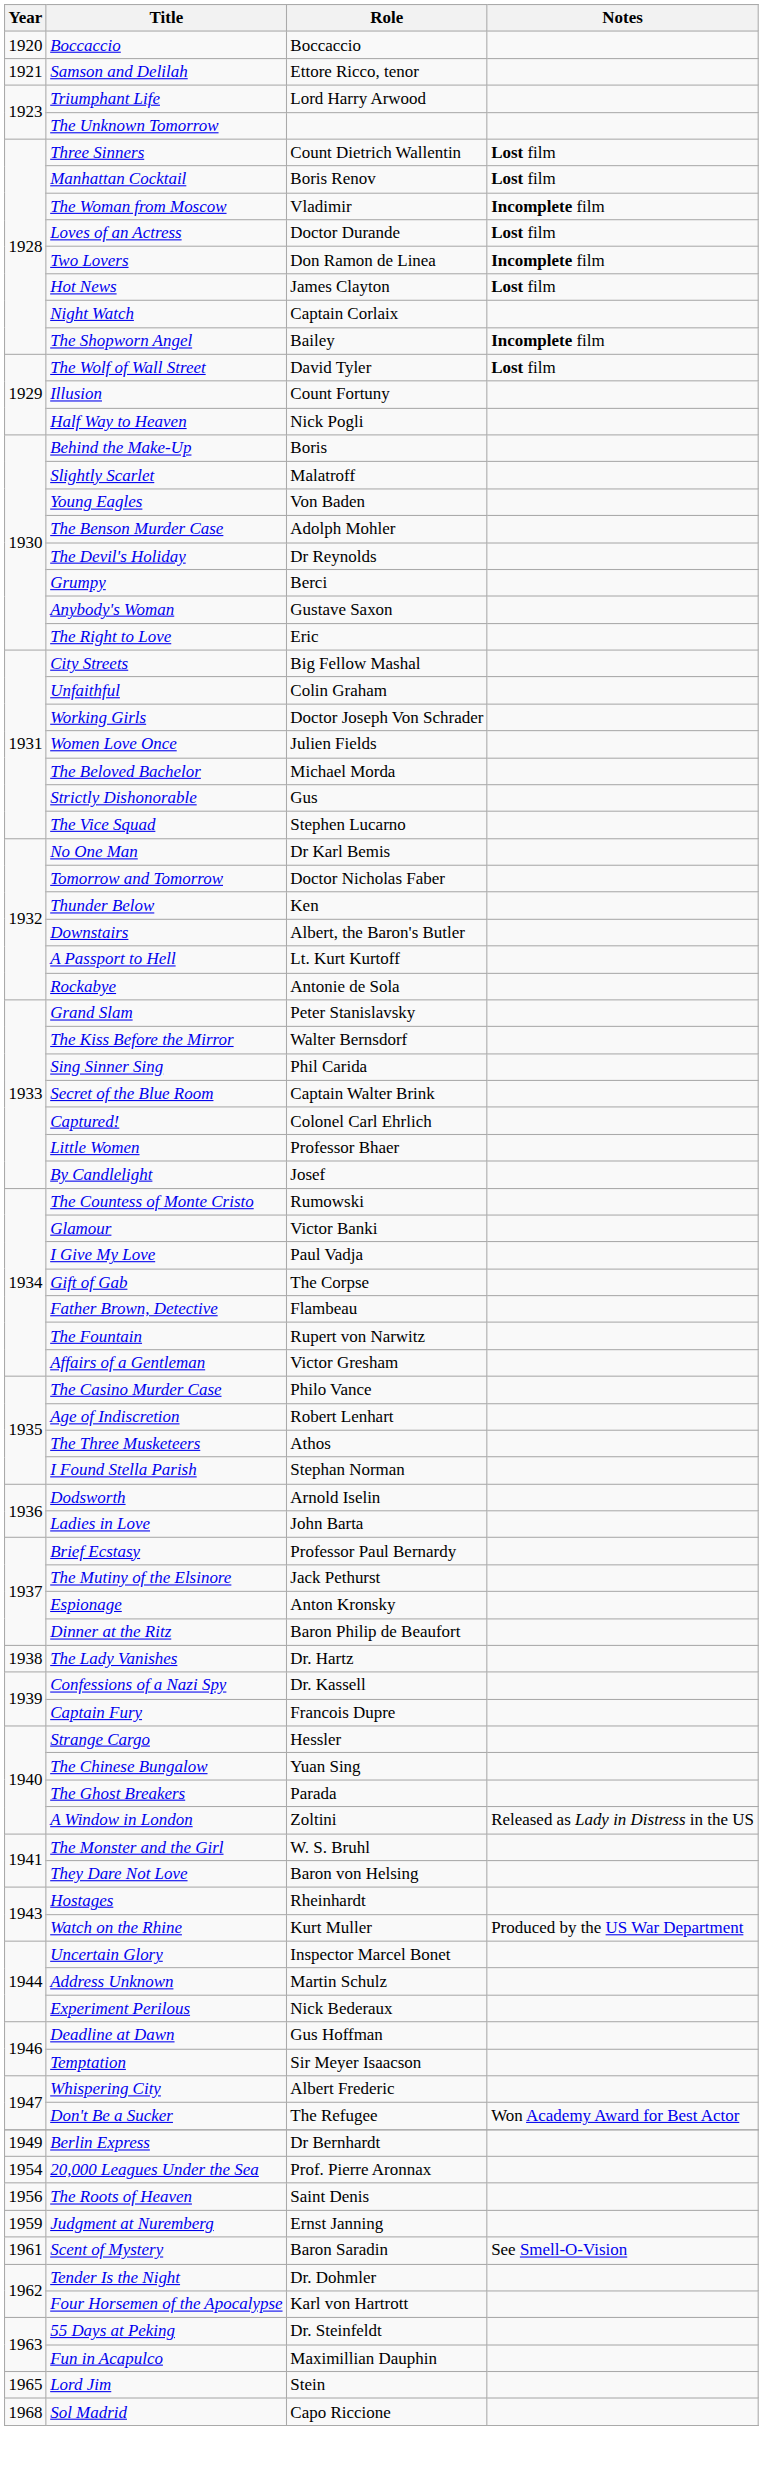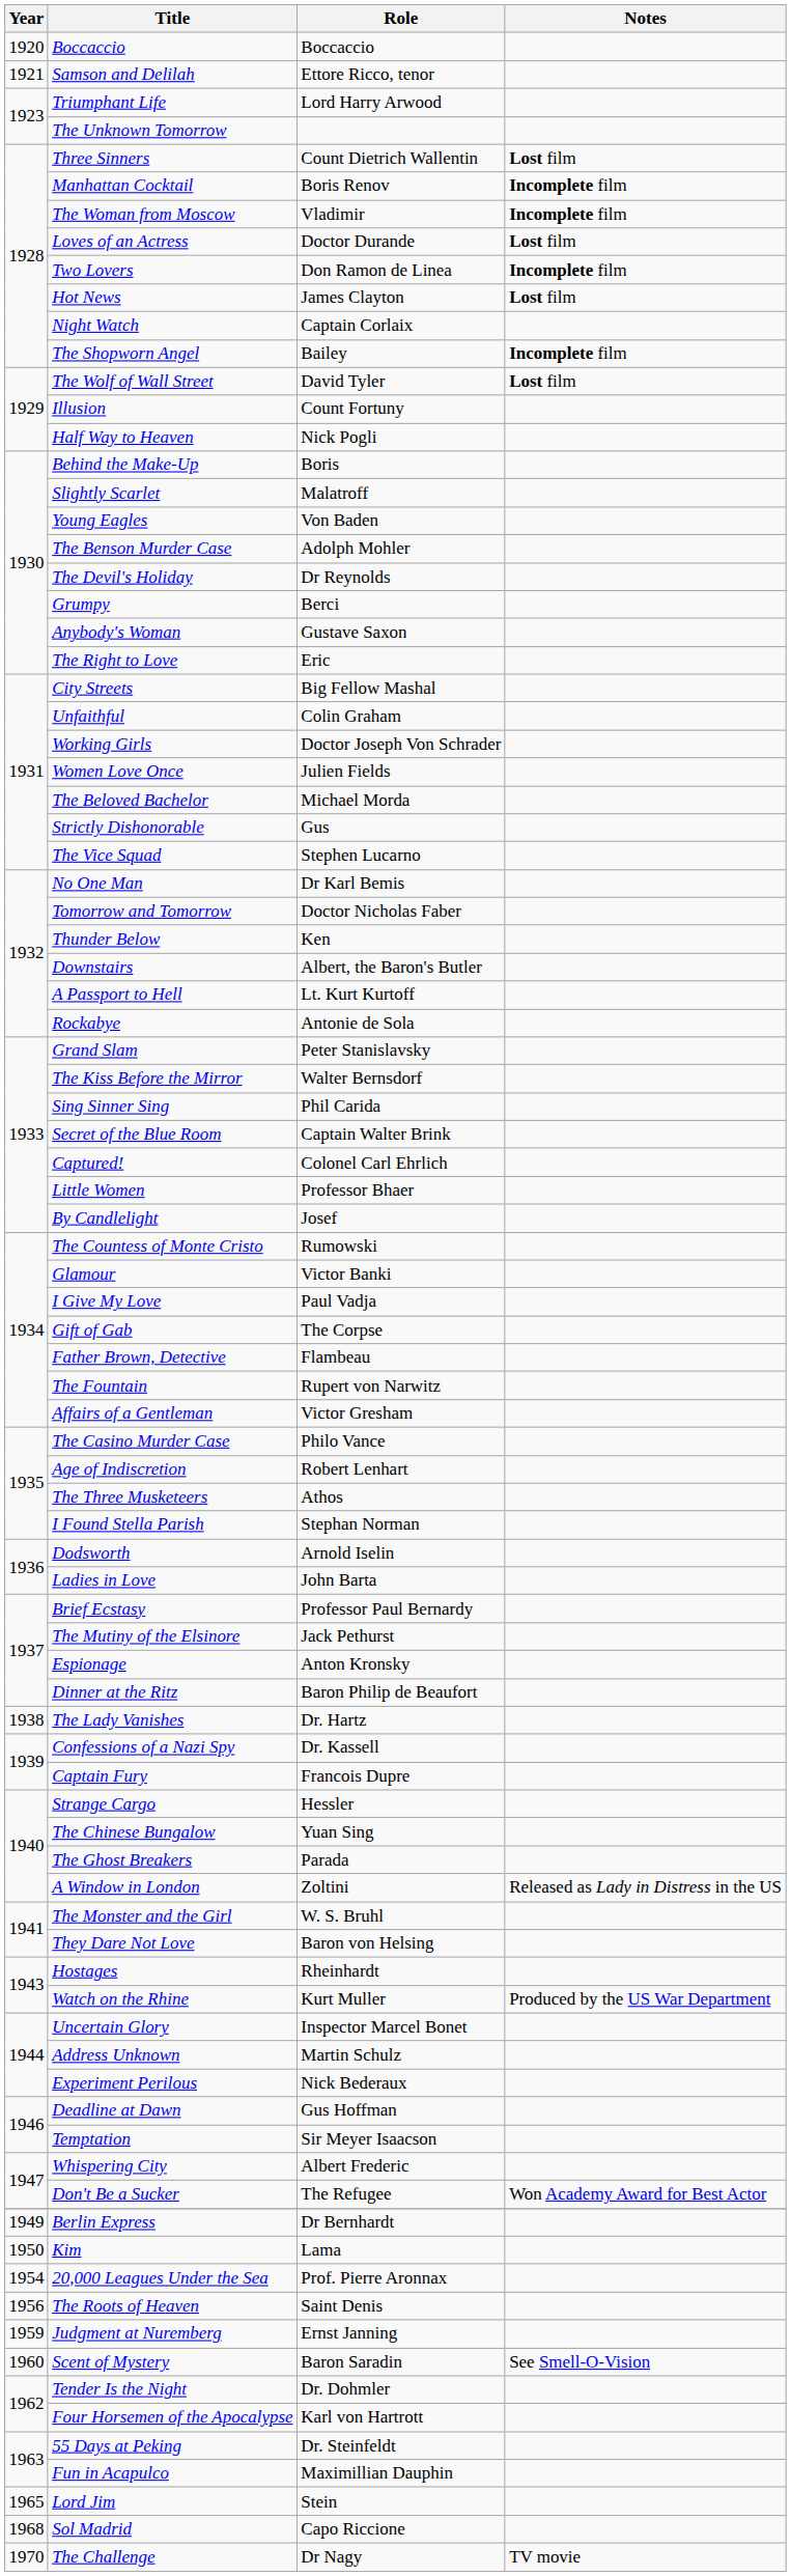 <table class="wikitable sortable">
 <tr>
 <th>Year</th>
 <th>Title</th>
 <th>Role</th>
 <th>Notes</th>
 </tr>
 <tr>
 <td>1920</td>
 <td><em><a href='#'>Boccaccio</a></em></td>
 <td>Boccaccio</td>
 <td></td>
 </tr>
 <tr>
 <td>1921</td>
 <td><em><a href='#'>Samson and Delilah</a></em></td>
 <td>Ettore Ricco, tenor</td>
 <td></td>
 </tr>
 <tr>
 <td rowspan="2">1923</td>
 <td><em><a href='#'>Triumphant Life</a></em></td>
 <td>Lord Harry Arwood</td>
 <td></td>
 </tr>
 <tr>
 <td><em><a href='#'>The Unknown Tomorrow</a></em></td>
 <td></td>
 <td></td>
 </tr>
 <tr>
 <td rowspan="8">1928</td>
 <td><em><a href='#'>Three Sinners</a></em></td>
 <td>Count Dietrich Wallentin</td>
 <td><strong>Lost</strong> film</td>
 </tr>
 <tr>
 <td><em><a href='#'>Manhattan Cocktail</a></em></td>
 <td>Boris Renov</td>
-<td><strong>Lost</strong> film</td>
+<td><strong>Incomplete</strong> film</td>
 </tr>
 <tr>
 <td><em><a href='#'>The Woman from Moscow</a></em></td>
 <td>Vladimir</td>
 <td><strong>Incomplete</strong> film</td>
 </tr>
 <tr>
 <td><em><a href='#'>Loves of an Actress</a></em></td>
 <td>Doctor Durande</td>
 <td><strong>Lost</strong> film</td>
 </tr>
 <tr>
 <td><em><a href='#'>Two Lovers</a></em></td>
 <td>Don Ramon de Linea</td>
 <td><strong>Incomplete</strong> film</td>
 </tr>
 <tr>
 <td><em><a href='#'>Hot News</a></em></td>
 <td>James Clayton</td>
 <td><strong>Lost</strong> film</td>
 </tr>
 <tr>
 <td><em><a href='#'>Night Watch</a></em></td>
 <td>Captain Corlaix</td>
 <td></td>
 </tr>
 <tr>
 <td><em><a href='#'>The Shopworn Angel</a></em></td>
 <td>Bailey</td>
 <td><strong>Incomplete</strong> film</td>
 </tr>
 <tr>
 <td rowspan="3">1929</td>
 <td><em><a href='#'>The Wolf of Wall Street</a></em></td>
 <td>David Tyler</td>
 <td><strong>Lost</strong> film</td>
 </tr>
 <tr>
 <td><em><a href='#'>Illusion</a></em></td>
 <td>Count Fortuny</td>
 <td></td>
 </tr>
 <tr>
 <td><em><a href='#'>Half Way to Heaven</a></em></td>
 <td>Nick Pogli</td>
 <td></td>
 </tr>
 <tr>
 <td rowspan="8">1930</td>
 <td><em><a href='#'>Behind the Make-Up</a></em></td>
 <td>Boris</td>
 <td></td>
 </tr>
 <tr>
 <td><em><a href='#'>Slightly Scarlet</a></em></td>
 <td>Malatroff</td>
 <td></td>
 </tr>
 <tr>
 <td><em><a href='#'>Young Eagles</a></em></td>
 <td>Von Baden</td>
 <td></td>
 </tr>
 <tr>
 <td><em><a href='#'>The Benson Murder Case</a></em></td>
 <td>Adolph Mohler</td>
 <td></td>
 </tr>
 <tr>
 <td><em><a href='#'>The Devil's Holiday</a></em></td>
 <td>Dr Reynolds</td>
 <td></td>
 </tr>
 <tr>
 <td><em><a href='#'>Grumpy</a></em></td>
 <td>Berci</td>
 <td></td>
 </tr>
 <tr>
 <td><em><a href='#'>Anybody's Woman</a></em></td>
 <td>Gustave Saxon</td>
 <td></td>
 </tr>
 <tr>
 <td><em><a href='#'>The Right to Love</a></em></td>
 <td>Eric</td>
 <td></td>
 </tr>
 <tr>
 <td rowspan="7">1931</td>
 <td><em><a href='#'>City Streets</a></em></td>
 <td>Big Fellow Mashal</td>
 <td></td>
 </tr>
 <tr>
 <td><em><a href='#'>Unfaithful</a></em></td>
 <td>Colin Graham</td>
 <td></td>
 </tr>
 <tr>
 <td><em><a href='#'>Working Girls</a></em></td>
 <td>Doctor Joseph Von Schrader</td>
 <td></td>
 </tr>
 <tr>
 <td><em><a href='#'>Women Love Once</a></em></td>
 <td>Julien Fields</td>
 <td></td>
 </tr>
 <tr>
 <td><em><a href='#'>The Beloved Bachelor</a></em></td>
 <td>Michael Morda</td>
 <td></td>
 </tr>
 <tr>
 <td><em><a href='#'>Strictly Dishonorable</a></em></td>
 <td>Gus</td>
 <td></td>
 </tr>
 <tr>
 <td><em><a href='#'>The Vice Squad</a></em></td>
 <td>Stephen Lucarno</td>
 <td></td>
 </tr>
 <tr>
 <td rowspan="6">1932</td>
 <td><em><a href='#'>No One Man</a></em></td>
 <td>Dr Karl Bemis</td>
 <td></td>
 </tr>
 <tr>
 <td><em><a href='#'>Tomorrow and Tomorrow</a></em></td>
 <td>Doctor Nicholas Faber</td>
 <td></td>
 </tr>
 <tr>
 <td><em><a href='#'>Thunder Below</a></em></td>
 <td>Ken</td>
 <td></td>
 </tr>
 <tr>
 <td><em><a href='#'>Downstairs</a></em></td>
 <td>Albert, the Baron's Butler</td>
 <td></td>
 </tr>
 <tr>
 <td><em><a href='#'>A Passport to Hell</a></em></td>
 <td>Lt. Kurt Kurtoff</td>
 <td></td>
 </tr>
 <tr>
 <td><em><a href='#'>Rockabye</a></em></td>
 <td>Antonie de Sola</td>
 <td></td>
 </tr>
 <tr>
 <td rowspan="7">1933</td>
 <td><em><a href='#'>Grand Slam</a></em></td>
 <td>Peter Stanislavsky</td>
 <td></td>
 </tr>
 <tr>
 <td><em><a href='#'>The Kiss Before the Mirror</a></em></td>
 <td>Walter Bernsdorf</td>
 <td></td>
 </tr>
 <tr>
 <td><em><a href='#'>Sing Sinner Sing</a></em></td>
 <td>Phil Carida</td>
 <td></td>
 </tr>
 <tr>
 <td><em><a href='#'>Secret of the Blue Room</a></em></td>
 <td>Captain Walter Brink</td>
 <td></td>
 </tr>
 <tr>
 <td><em><a href='#'>Captured!</a></em></td>
 <td>Colonel Carl Ehrlich</td>
 <td></td>
 </tr>
 <tr>
 <td><em><a href='#'>Little Women</a></em></td>
 <td>Professor Bhaer</td>
 <td></td>
 </tr>
 <tr>
 <td><em><a href='#'>By Candlelight</a></em></td>
 <td>Josef</td>
 <td></td>
 </tr>
 <tr>
 <td rowspan="7">1934</td>
 <td><em><a href='#'>The Countess of Monte Cristo</a></em></td>
 <td>Rumowski</td>
 <td></td>
 </tr>
 <tr>
 <td><em><a href='#'>Glamour</a></em></td>
 <td>Victor Banki</td>
 <td></td>
 </tr>
 <tr>
 <td><em><a href='#'>I Give My Love</a></em></td>
 <td>Paul Vadja</td>
 <td></td>
 </tr>
 <tr>
 <td><em><a href='#'>Gift of Gab</a></em></td>
 <td>The Corpse</td>
 <td></td>
 </tr>
 <tr>
 <td><em><a href='#'>Father Brown, Detective</a></em></td>
 <td>Flambeau</td>
 <td></td>
 </tr>
 <tr>
 <td><em><a href='#'>The Fountain</a></em></td>
 <td>Rupert von Narwitz</td>
 <td></td>
 </tr>
 <tr>
 <td><em><a href='#'>Affairs of a Gentleman</a></em></td>
 <td>Victor Gresham</td>
 <td></td>
 </tr>
 <tr>
 <td rowspan="4">1935</td>
 <td><em><a href='#'>The Casino Murder Case</a></em></td>
 <td>Philo Vance</td>
 <td></td>
 </tr>
 <tr>
 <td><em><a href='#'>Age of Indiscretion</a></em></td>
 <td>Robert Lenhart</td>
 <td></td>
 </tr>
 <tr>
 <td><em><a href='#'>The Three Musketeers</a></em></td>
 <td>Athos</td>
 <td></td>
 </tr>
 <tr>
 <td><em><a href='#'>I Found Stella Parish</a></em></td>
 <td>Stephan Norman</td>
 <td></td>
 </tr>
 <tr>
 <td rowspan="2">1936</td>
 <td><em><a href='#'>Dodsworth</a></em></td>
 <td>Arnold Iselin</td>
 <td></td>
 </tr>
 <tr>
 <td><em><a href='#'>Ladies in Love</a></em></td>
 <td>John Barta</td>
 <td></td>
 </tr>
 <tr>
 <td rowspan="4">1937</td>
 <td><em><a href='#'>Brief Ecstasy</a></em></td>
 <td>Professor Paul Bernardy</td>
 <td></td>
 </tr>
 <tr>
 <td><em><a href='#'>The Mutiny of the Elsinore</a></em></td>
 <td>Jack Pethurst</td>
 <td></td>
 </tr>
 <tr>
 <td><em><a href='#'>Espionage</a></em></td>
 <td>Anton Kronsky</td>
 <td></td>
 </tr>
 <tr>
 <td><em><a href='#'>Dinner at the Ritz</a></em></td>
 <td>Baron Philip de Beaufort</td>
 <td></td>
 </tr>
 <tr>
 <td>1938</td>
 <td><em><a href='#'>The Lady Vanishes</a></em></td>
 <td>Dr. Hartz</td>
 <td></td>
 </tr>
 <tr>
 <td rowspan="2">1939</td>
 <td><em><a href='#'>Confessions of a Nazi Spy</a></em></td>
 <td>Dr. Kassell</td>
 <td></td>
 </tr>
 <tr>
 <td><em><a href='#'>Captain Fury</a></em></td>
 <td>Francois Dupre</td>
 <td></td>
 </tr>
 <tr>
 <td rowspan="4">1940</td>
 <td><em><a href='#'>Strange Cargo</a></em></td>
 <td>Hessler</td>
 <td></td>
 </tr>
 <tr>
 <td><em><a href='#'>The Chinese Bungalow</a></em></td>
 <td>Yuan Sing</td>
 <td></td>
 </tr>
 <tr>
 <td><em><a href='#'>The Ghost Breakers</a></em></td>
 <td>Parada</td>
 <td></td>
 </tr>
 <tr>
 <td><em><a href='#'>A Window in London</a></em></td>
 <td>Zoltini</td>
 <td>Released as <em>Lady in Distress</em> in the US</td>
 </tr>
 <tr>
 <td rowspan="2">1941</td>
 <td><em><a href='#'>The Monster and the Girl</a></em></td>
 <td>W. S. Bruhl</td>
 <td></td>
 </tr>
 <tr>
 <td><em><a href='#'>They Dare Not Love</a></em></td>
 <td>Baron von Helsing</td>
 <td></td>
 </tr>
 <tr>
 <td rowspan="2">1943</td>
 <td><em><a href='#'>Hostages</a></em></td>
 <td>Rheinhardt</td>
 <td></td>
 </tr>
 <tr>
 <td><em><a href='#'>Watch on the Rhine</a></em></td>
 <td>Kurt Muller</td>
 <td>Produced by the <a href='#'>US War Department</a></td>
 </tr>
 <tr>
 <td rowspan="3">1944</td>
 <td><em><a href='#'>Uncertain Glory</a></em></td>
 <td>Inspector Marcel Bonet</td>
 <td></td>
 </tr>
 <tr>
 <td><em><a href='#'>Address Unknown</a></em></td>
 <td>Martin Schulz</td>
 <td></td>
 </tr>
 <tr>
 <td><em><a href='#'>Experiment Perilous</a></em></td>
 <td>Nick Bederaux</td>
 <td></td>
 </tr>
 <tr>
 <td rowspan="2">1946</td>
 <td><em><a href='#'>Deadline at Dawn</a></em></td>
 <td>Gus Hoffman</td>
 <td></td>
 </tr>
 <tr>
 <td><em><a href='#'>Temptation</a></em></td>
 <td>Sir Meyer Isaacson</td>
 <td></td>
 </tr>
 <tr>
 <td rowspan="2">1947</td>
 <td><em><a href='#'>Whispering City</a></em></td>
 <td>Albert Frederic</td>
 <td></td>
 </tr>
 <tr>
 <td><em><a href='#'>Don't Be a Sucker</a></em></td>
 <td>The Refugee</td>
 <td>Won <a href='#'>Academy Award for Best Actor</a></td>
 </tr>
 <tr>
 </tr>
 <tr>
 <td>1949</td>
 <td><em><a href='#'>Berlin Express</a></em></td>
 <td>Dr Bernhardt</td>
 <td></td>
 </tr>
 <tr>
+<td>1950</td>
+<td><em><a href='#'>Kim</a></em></td>
+<td>Lama</td>
+<td></td>
+</tr>
+<tr>
 <td>1954</td>
 <td><em><a href='#'>20,000 Leagues Under the Sea</a></em></td>
 <td>Prof. Pierre Aronnax</td>
 <td></td>
 </tr>
 <tr>
 <td>1956</td>
 <td><em><a href='#'>The Roots of Heaven</a></em></td>
 <td>Saint Denis</td>
 <td></td>
 </tr>
 <tr>
 <td>1959</td>
 <td><em><a href='#'>Judgment at Nuremberg</a></em></td>
 <td>Ernst Janning</td>
 <td></td>
 </tr>
 <tr>
-<td>1961</td>
+<td>1960</td>
 <td><em><a href='#'>Scent of Mystery</a></em></td>
 <td>Baron Saradin</td>
 <td>See <a href='#'>Smell-O-Vision</a></td>
 </tr>
 <tr>
 <td rowspan="2">1962</td>
 <td><em><a href='#'>Tender Is the Night</a></em></td>
 <td>Dr. Dohmler</td>
 <td></td>
 </tr>
 <tr>
 <td><em><a href='#'>Four Horsemen of the Apocalypse</a></em></td>
 <td>Karl von Hartrott</td>
 <td></td>
 </tr>
 <tr>
 <td rowspan="2">1963</td>
 <td><em><a href='#'>55 Days at Peking</a></em></td>
 <td>Dr. Steinfeldt</td>
 <td></td>
 </tr>
 <tr>
 <td><em><a href='#'>Fun in Acapulco</a></em></td>
 <td>Maximillian Dauphin</td>
 <td></td>
 </tr>
 <tr>
 <td>1965</td>
 <td><em><a href='#'>Lord Jim</a></em></td>
 <td>Stein</td>
 <td></td>
 </tr>
 <tr>
 <td>1968</td>
 <td><em><a href='#'>Sol Madrid</a></em></td>
 <td>Capo Riccione</td>
 <td></td>
 </tr>
 <tr>
+<td>1970</td>
+<td><em><a href='#'>The Challenge</a></em></td>
+<td>Dr Nagy</td>
+<td>TV movie</td>
+</tr>
+<tr>
 </tr>
 </table>
